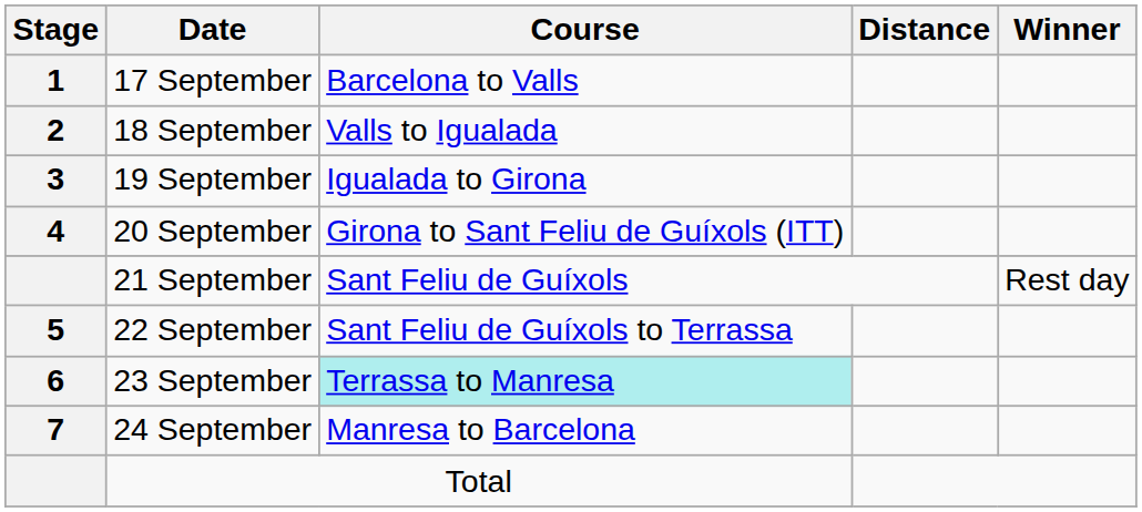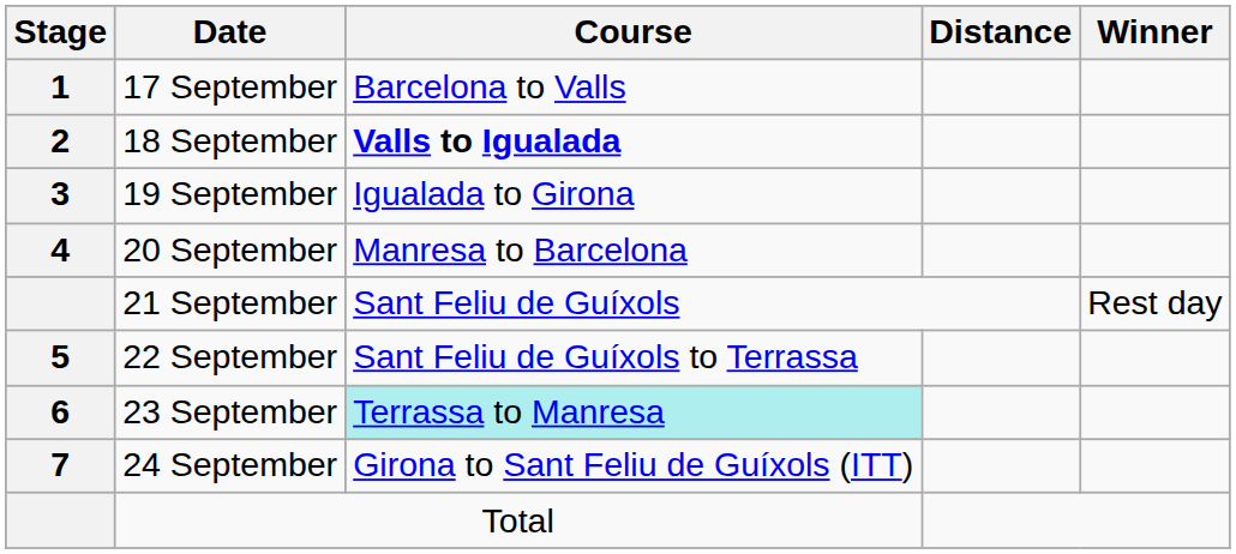 <table class="wikitable">
 <tr>
 <th scope="col">Stage</th>
 <th scope="col">Date</th>
 <th scope="col">Course</th>
 <th scope="col">Distance</th>
 <th scope="col">Winner</th>
 </tr>
 <tr>
 <th scope="row">1</th>
 <td style="text-align:right">17 September</td>
 <td><a href='#'>Barcelona</a> to <a href='#'>Valls</a></td>
 <td style="text-align:center;"></td>
 <td></td>
 </tr>
 <tr>
 <th scope="row">2</th>
 <td style="text-align:right">18 September</td>
-<td><a href='#'>Valls</a> to <a href='#'>Igualada</a></td>
+<td><strong><a href='#'>Valls</a> to <a href='#'>Igualada</a></strong></td>
 <td style="text-align:center;"></td>
 <td></td>
 </tr>
 <tr>
 <th scope="row">3</th>
 <td style="text-align:right">19 September</td>
 <td><a href='#'>Igualada</a> to <a href='#'>Girona</a></td>
 <td style="text-align:center;"></td>
 <td></td>
 </tr>
 <tr>
 <th scope="row">4</th>
 <td style="text-align:right">20 September</td>
-<td><a href='#'>Girona</a> to <a href='#'>Sant Feliu de Guíxols</a> (<a href='#'>ITT</a>)</td>
+<td><a href='#'>Manresa</a> to <a href='#'>Barcelona</a></td>
 <td style="text-align:center;"></td>
 <td></td>
 </tr>
 <tr>
 <th scope="row" style="text-align:center"></th>
 <td style="text-align:right">21 September</td>
 <td colspan="2"><a href='#'>Sant Feliu de Guíxols</a></td>
 <td colspan="2">Rest day</td>
 </tr>
 <tr>
 <th scope="row">5</th>
 <td style="text-align:right">22 September</td>
 <td><a href='#'>Sant Feliu de Guíxols</a> to <a href='#'>Terrassa</a></td>
 <td style="text-align:center;"></td>
 <td></td>
 </tr>
 <tr>
 <th scope="row">6</th>
 <td style="text-align:right">23 September</td>
 <td style="background: paleturquoise;"><a href='#'>Terrassa</a> to <a href='#'>Manresa</a></td>
 <td style="text-align:center;"></td>
 <td></td>
 </tr>
 <tr>
 <th scope="row">7</th>
 <td style="text-align:right">24 September</td>
-<td><a href='#'>Manresa</a> to <a href='#'>Barcelona</a></td>
+<td><a href='#'>Girona</a> to <a href='#'>Sant Feliu de Guíxols</a> (<a href='#'>ITT</a>)</td>
 <td style="text-align:center;"></td>
 <td></td>
 </tr>
 <tr>
 <th scope="row"></th>
 <td colspan="2" style="text-align:center">Total</td>
 <td colspan="5" style="text-align:center"></td>
 </tr>
 </table>
